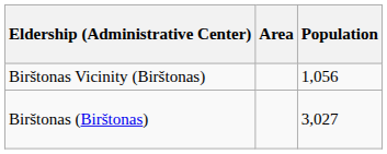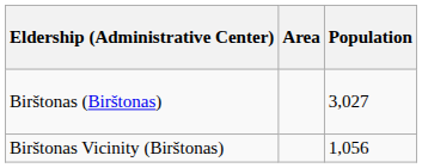 <table class="sortable wikitable" style="text-align: left; margin: 0 0 0 0;">
 <tr>
 <th scope="col" height="50px">Eldership (Administrative Center)</th>
 <th scope="col">Area</th>
 <th scope="col"><strong>Population</strong></th>
 </tr>
 <tr>
+<td scope="row" height="50px">Birštonas (<a href='#'>Birštonas</a>)</td>
+<td></td>
+<td>3,027</td>
+</tr>
+<tr>
 <td>Birštonas Vicinity (Birštonas)</td>
 <td></td>
 <td>1,056</td>
 </tr>
-<tr>
-<td scope="row" height="50px">Birštonas (<a href='#'>Birštonas</a>)</td>
-<td></td>
-<td>3,027</td>
-</tr>
 </table>
